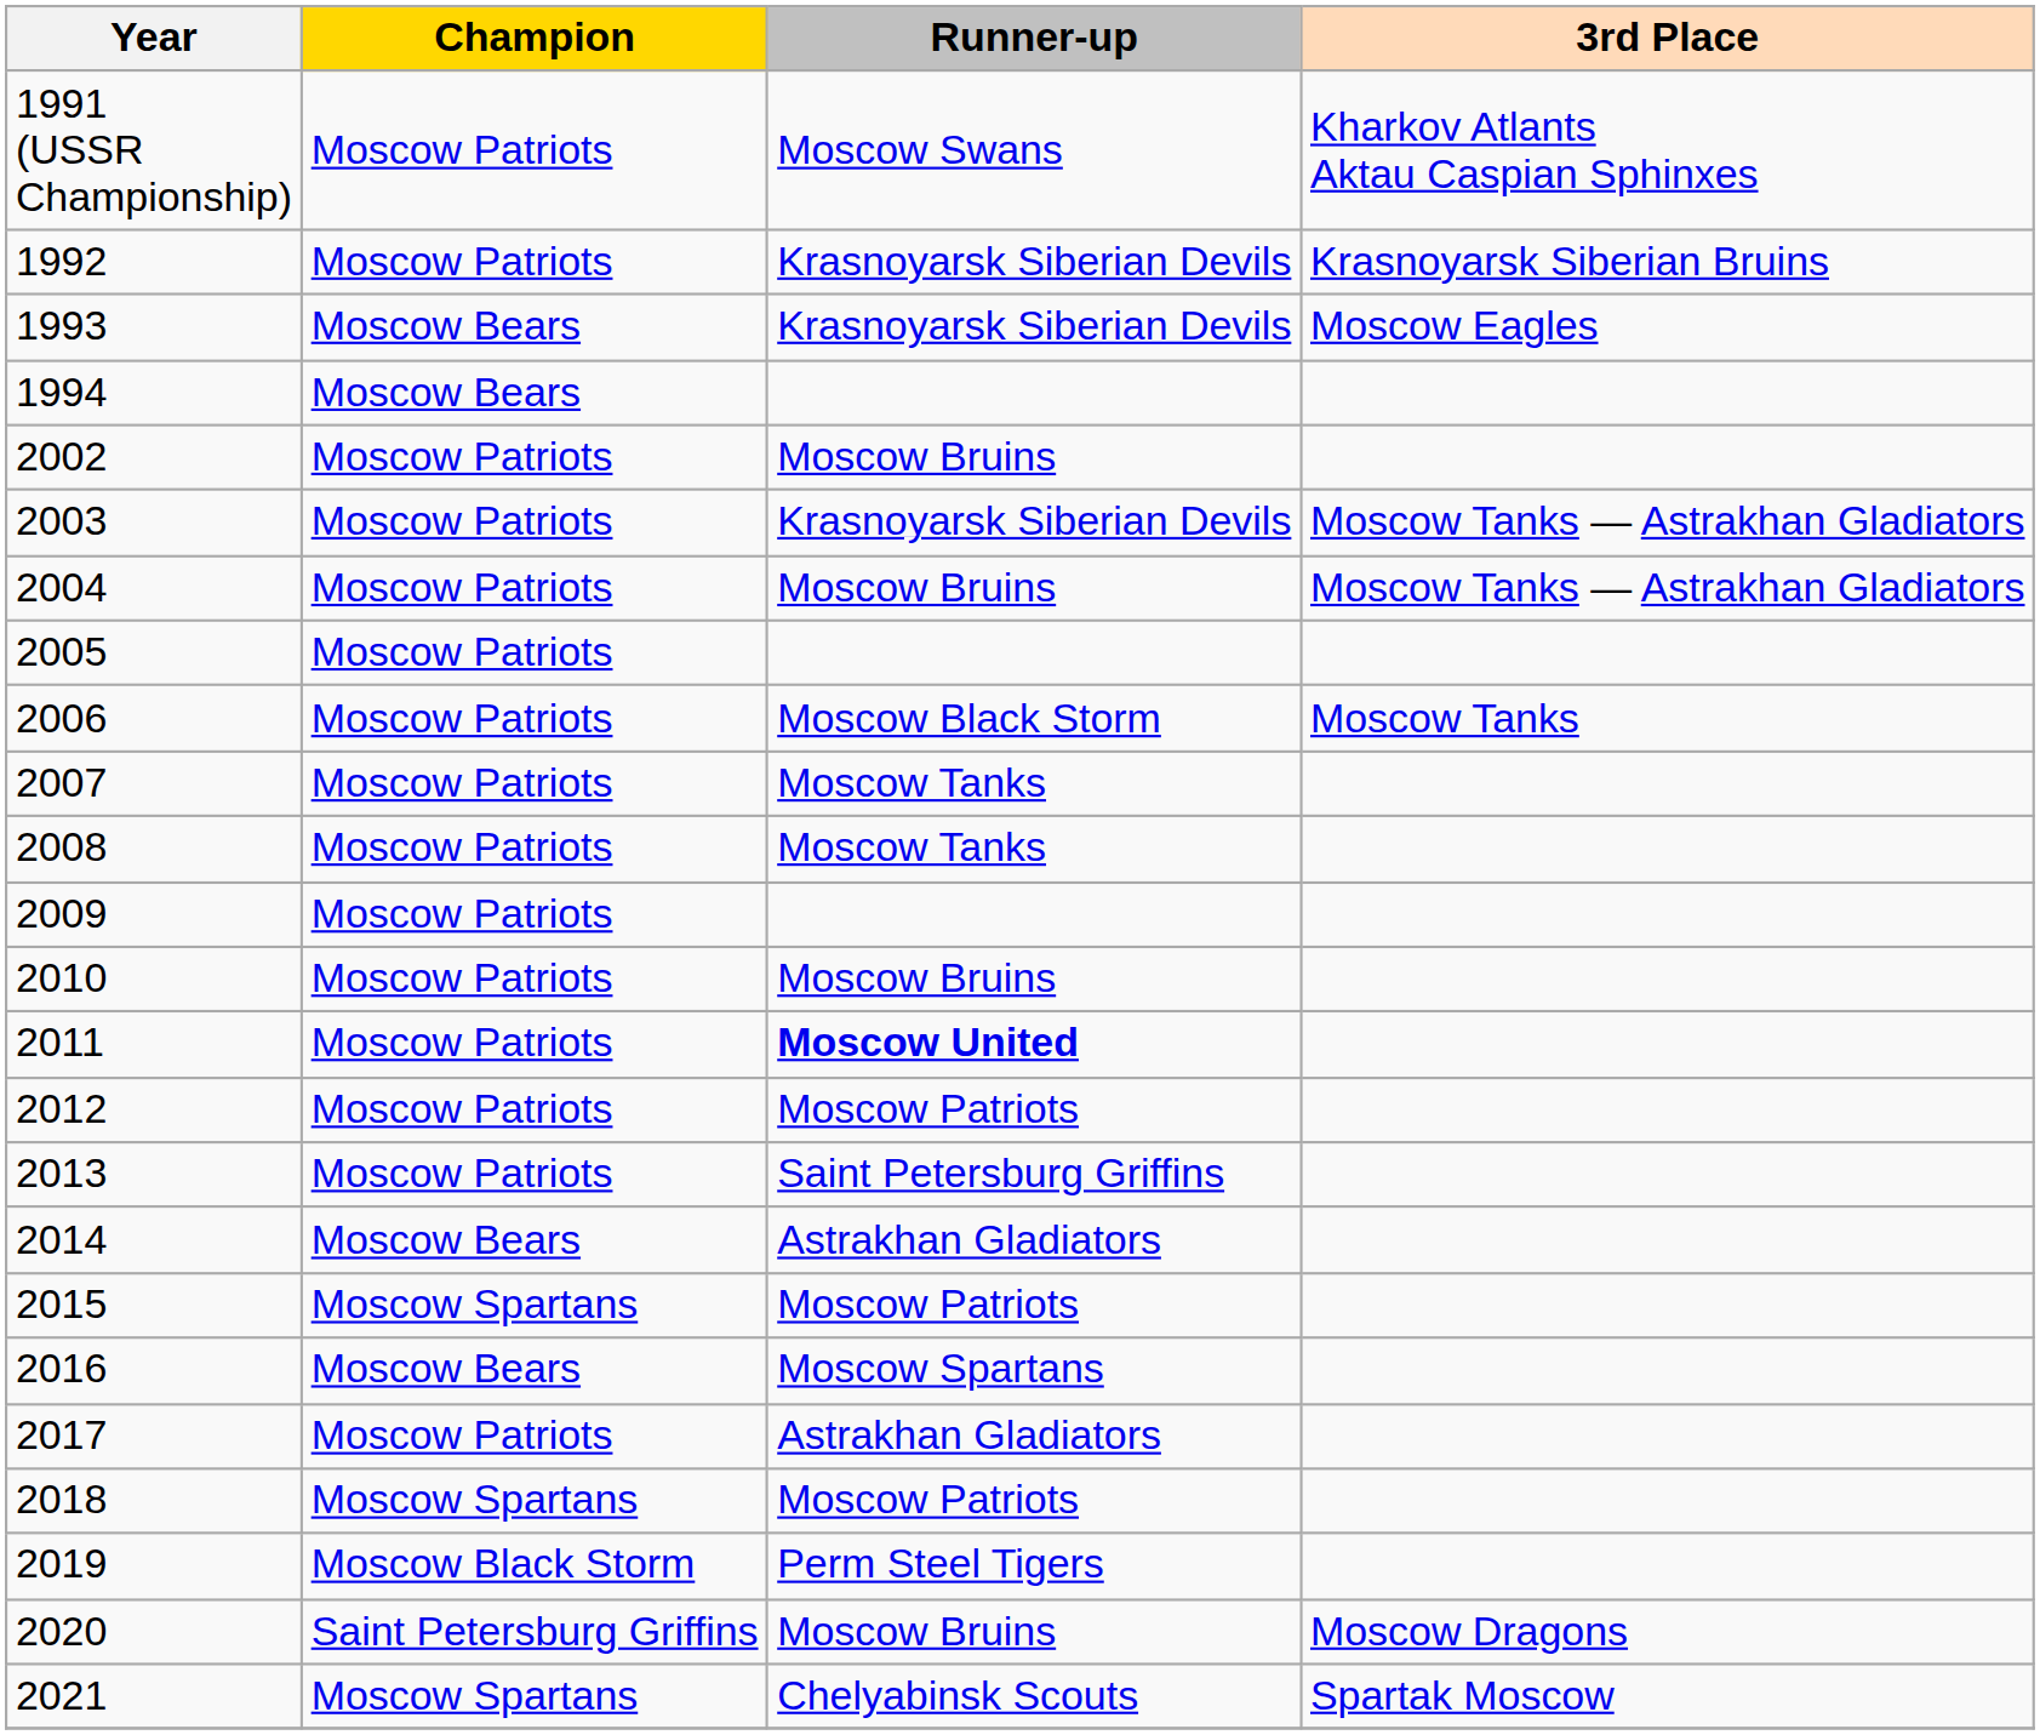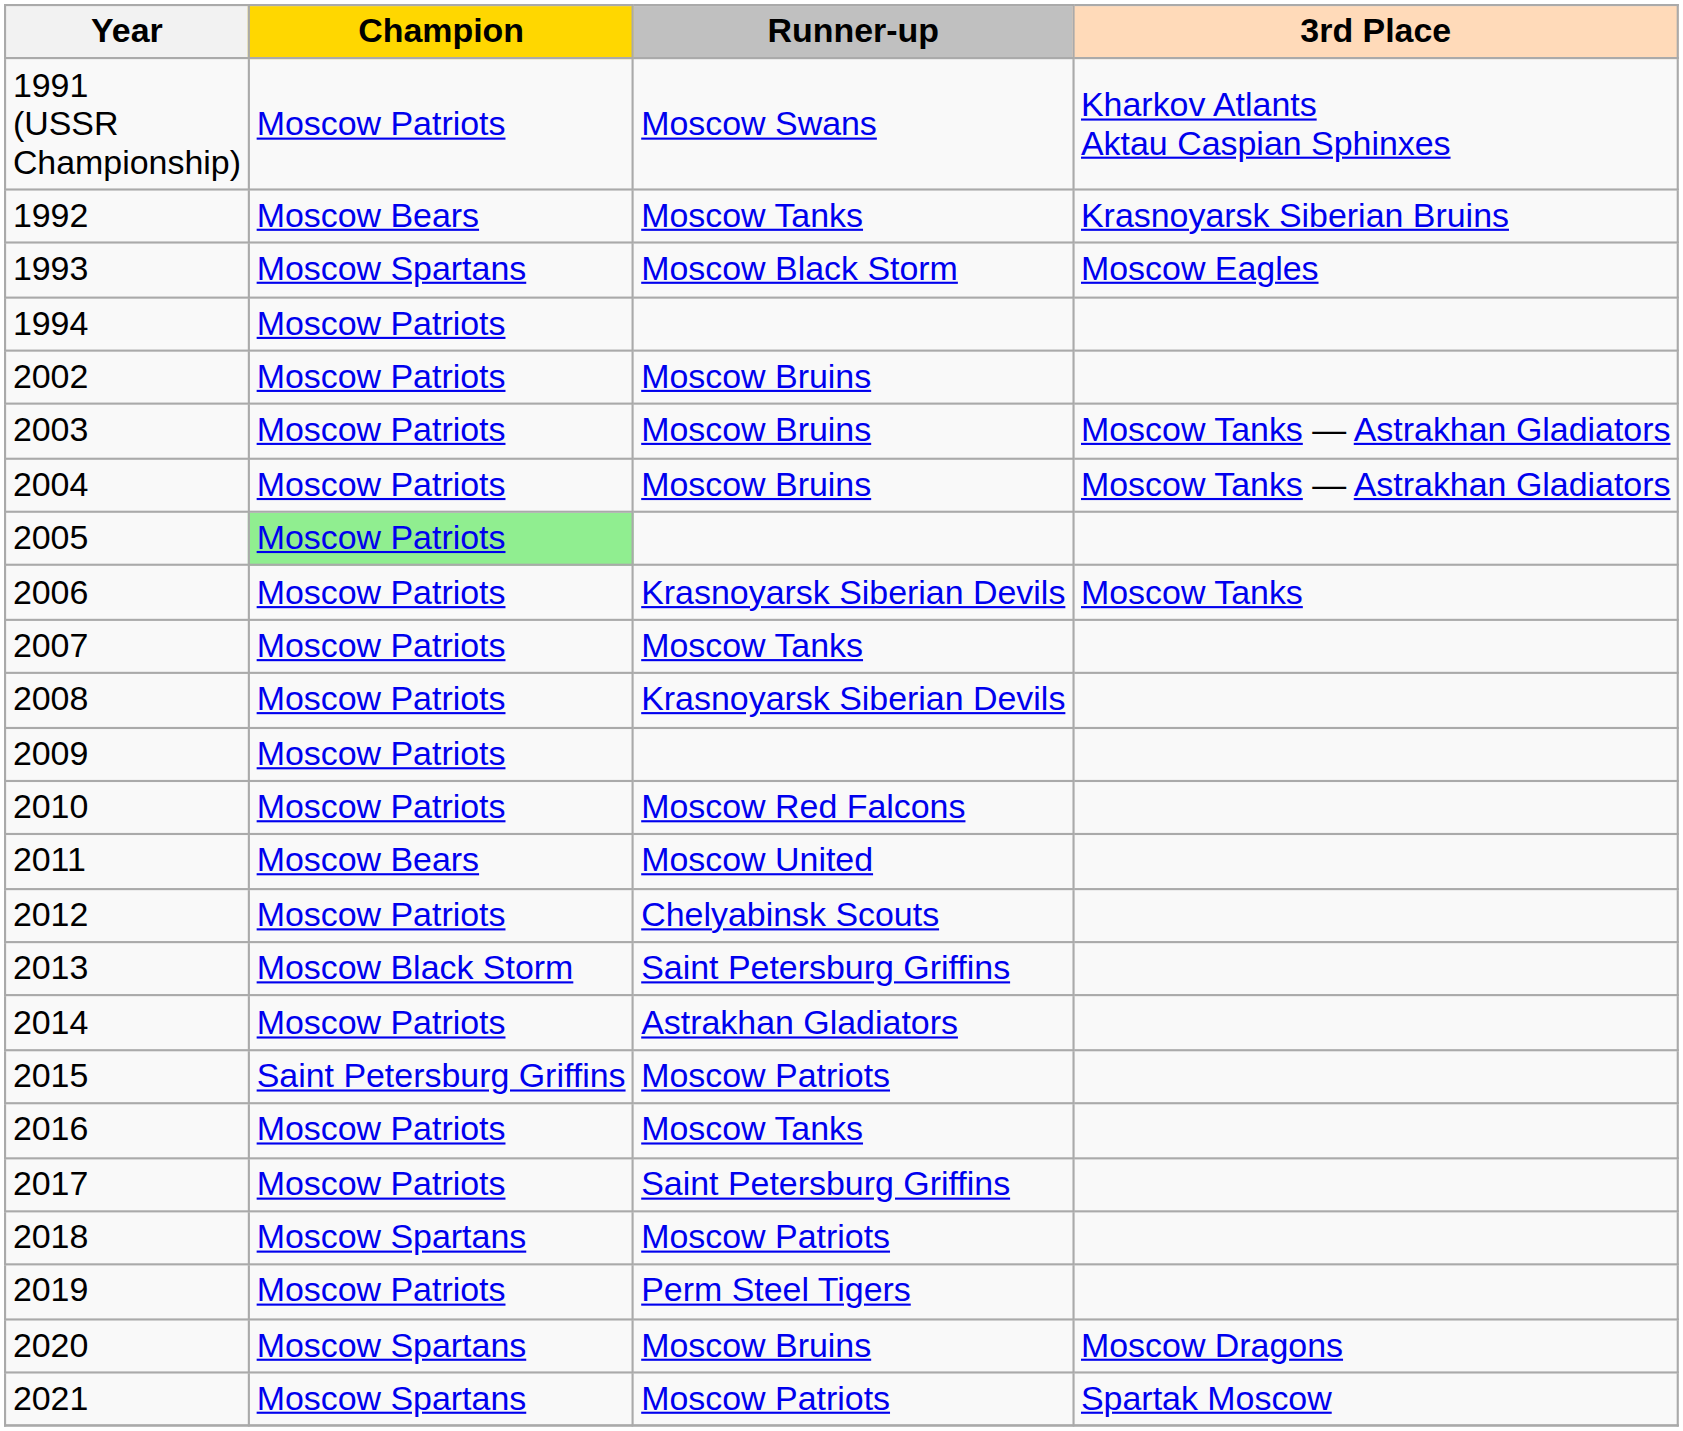 <table class="wikitable">
 <tr>
 <th>Year</th>
 <th style="background-color: gold">Champion</th>
 <th style="background-color: silver">Runner-up</th>
 <th style="background-color: #FFDAB9;">3rd Place</th>
 </tr>
 <tr>
 <td>1991 <br> (USSR <br> Championship)</td>
 <td><a href='#'>Moscow Patriots</a></td>
 <td><a href='#'>Moscow Swans</a></td>
 <td><a href='#'>Kharkov Atlants</a> <br> <a href='#'>Aktau Caspian Sphinxes</a></td>
 </tr>
 <tr>
 <td>1992</td>
-<td><a href='#'>Moscow Patriots</a></td>
-<td><a href='#'>Krasnoyarsk Siberian Devils</a></td>
+<td><a href='#'>Moscow Bears</a></td>
+<td><a href='#'>Moscow Tanks</a></td>
 <td><a href='#'>Krasnoyarsk Siberian Bruins</a></td>
 </tr>
 <tr>
 <td>1993</td>
-<td><a href='#'>Moscow Bears</a></td>
-<td><a href='#'>Krasnoyarsk Siberian Devils</a></td>
+<td><a href='#'>Moscow Spartans</a></td>
+<td><a href='#'>Moscow Black Storm</a></td>
 <td><a href='#'>Moscow Eagles</a></td>
 </tr>
 <tr>
 <td>1994</td>
-<td><a href='#'>Moscow Bears</a></td>
+<td><a href='#'>Moscow Patriots</a></td>
 <td></td>
 <td></td>
 </tr>
 <tr>
 <td>2002</td>
 <td><a href='#'>Moscow Patriots</a></td>
 <td><a href='#'>Moscow Bruins</a></td>
 <td></td>
 </tr>
 <tr>
 <td>2003</td>
 <td><a href='#'>Moscow Patriots</a></td>
-<td><a href='#'>Krasnoyarsk Siberian Devils</a></td>
+<td><a href='#'>Moscow Bruins</a></td>
 <td><a href='#'>Moscow Tanks</a> — <a href='#'>Astrakhan Gladiators</a></td>
 </tr>
 <tr>
 <td>2004</td>
 <td><a href='#'>Moscow Patriots</a></td>
 <td><a href='#'>Moscow Bruins</a></td>
 <td><a href='#'>Moscow Tanks</a> — <a href='#'>Astrakhan Gladiators</a></td>
 </tr>
 <tr>
 <td>2005</td>
-<td><a href='#'>Moscow Patriots</a></td>
+<td style="background: lightgreen;"><a href='#'>Moscow Patriots</a></td>
 <td></td>
 <td></td>
 </tr>
 <tr>
 <td>2006</td>
 <td><a href='#'>Moscow Patriots</a></td>
-<td><a href='#'>Moscow Black Storm</a></td>
+<td><a href='#'>Krasnoyarsk Siberian Devils</a></td>
 <td><a href='#'>Moscow Tanks</a></td>
 </tr>
 <tr>
 <td>2007</td>
 <td><a href='#'>Moscow Patriots</a></td>
 <td><a href='#'>Moscow Tanks</a></td>
 <td></td>
 </tr>
 <tr>
 <td>2008</td>
 <td><a href='#'>Moscow Patriots</a></td>
-<td><a href='#'>Moscow Tanks</a></td>
+<td><a href='#'>Krasnoyarsk Siberian Devils</a></td>
 <td></td>
 </tr>
 <tr>
 <td>2009</td>
 <td><a href='#'>Moscow Patriots</a></td>
 <td></td>
 <td></td>
 </tr>
 <tr>
 <td>2010</td>
 <td><a href='#'>Moscow Patriots</a></td>
-<td><a href='#'>Moscow Bruins</a></td>
+<td><a href='#'>Moscow Red Falcons</a></td>
 <td></td>
 </tr>
 <tr>
 <td>2011</td>
-<td><a href='#'>Moscow Patriots</a></td>
-<td><strong><a href='#'>Moscow United</a></strong></td>
+<td><a href='#'>Moscow Bears</a></td>
+<td><a href='#'>Moscow United</a></td>
 <td></td>
 </tr>
 <tr>
 <td>2012</td>
 <td><a href='#'>Moscow Patriots</a></td>
-<td><a href='#'>Moscow Patriots</a></td>
+<td><a href='#'>Chelyabinsk Scouts</a></td>
 <td></td>
 </tr>
 <tr>
 <td>2013</td>
-<td><a href='#'>Moscow Patriots</a></td>
+<td><a href='#'>Moscow Black Storm</a></td>
 <td><a href='#'>Saint Petersburg Griffins</a></td>
 <td></td>
 </tr>
 <tr>
 <td>2014</td>
-<td><a href='#'>Moscow Bears</a></td>
+<td><a href='#'>Moscow Patriots</a></td>
 <td><a href='#'>Astrakhan Gladiators</a></td>
 <td></td>
 </tr>
 <tr>
 <td>2015</td>
-<td><a href='#'>Moscow Spartans</a></td>
+<td><a href='#'>Saint Petersburg Griffins</a></td>
 <td><a href='#'>Moscow Patriots</a></td>
 <td></td>
 </tr>
 <tr>
 <td>2016</td>
-<td><a href='#'>Moscow Bears</a></td>
-<td><a href='#'>Moscow Spartans</a></td>
+<td><a href='#'>Moscow Patriots</a></td>
+<td><a href='#'>Moscow Tanks</a></td>
 <td></td>
 </tr>
 <tr>
 <td>2017</td>
 <td><a href='#'>Moscow Patriots</a></td>
-<td><a href='#'>Astrakhan Gladiators</a></td>
+<td><a href='#'>Saint Petersburg Griffins</a></td>
 <td></td>
 </tr>
 <tr>
 <td>2018</td>
 <td><a href='#'>Moscow Spartans</a></td>
 <td><a href='#'>Moscow Patriots</a></td>
 <td></td>
 </tr>
 <tr>
 <td>2019</td>
-<td><a href='#'>Moscow Black Storm</a></td>
+<td><a href='#'>Moscow Patriots</a></td>
 <td><a href='#'>Perm Steel Tigers</a></td>
 <td></td>
 </tr>
 <tr>
 <td>2020</td>
-<td><a href='#'>Saint Petersburg Griffins</a></td>
+<td><a href='#'>Moscow Spartans</a></td>
 <td><a href='#'>Moscow Bruins</a></td>
 <td><a href='#'>Moscow Dragons</a></td>
 </tr>
 <tr>
 <td>2021</td>
 <td><a href='#'>Moscow Spartans</a></td>
-<td><a href='#'>Chelyabinsk Scouts</a></td>
+<td><a href='#'>Moscow Patriots</a></td>
 <td><a href='#'>Spartak Moscow</a></td>
 </tr>
 <tr>
 </tr>
 </table>
